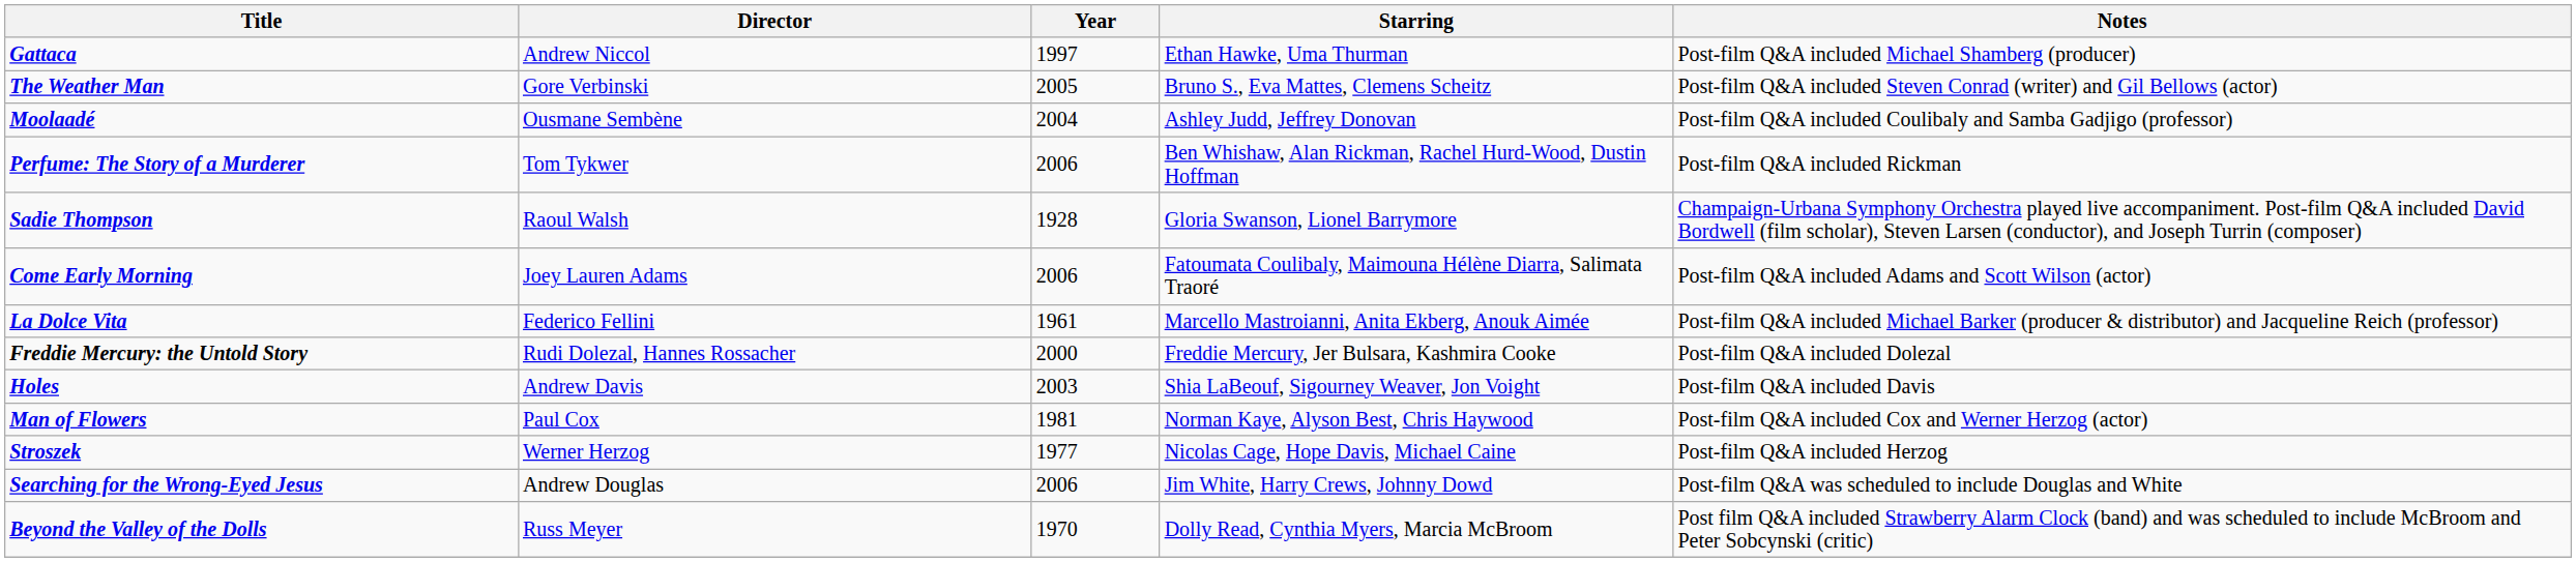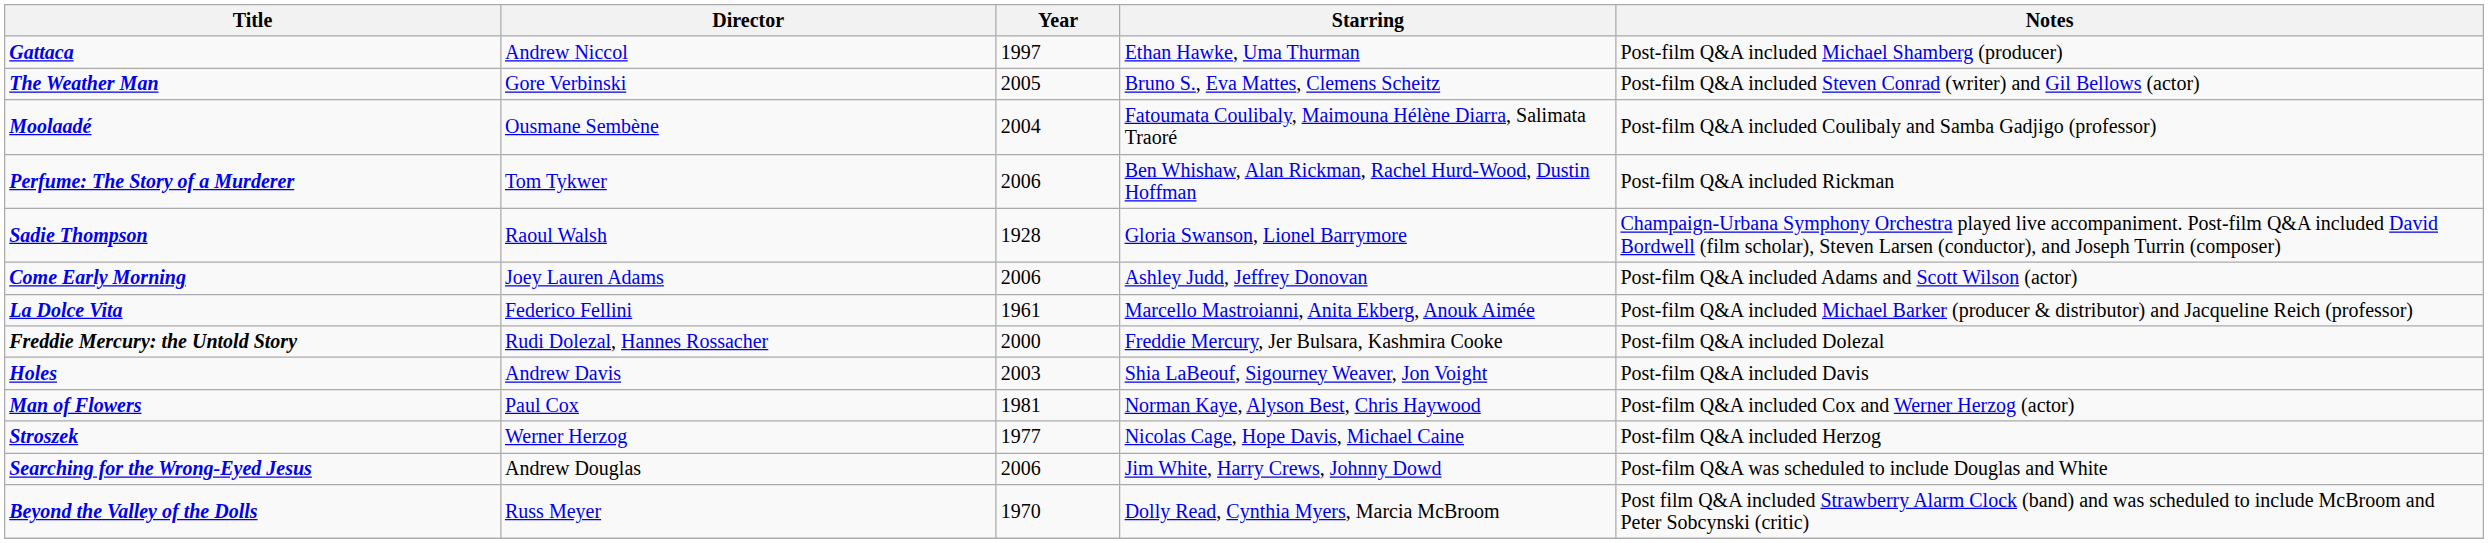 <table class="wikitable sortable" style="width:100%;">
 <tr>
 <th style="width:20%;">Title</th>
 <th style="width:20%;">Director</th>
 <th style="width:5%;">Year</th>
 <th style="width:20%;">Starring</th>
 <th style="width:35%;">Notes</th>
 </tr>
 <tr>
 <td><strong><em><a href='#'>Gattaca</a></em></strong></td>
 <td><a href='#'>Andrew Niccol</a></td>
 <td>1997</td>
 <td><a href='#'>Ethan Hawke</a>, <a href='#'>Uma Thurman</a></td>
 <td>Post-film Q&A included <a href='#'>Michael Shamberg</a> (producer)</td>
 </tr>
 <tr>
 <td><strong><em><a href='#'>The Weather Man</a></em></strong></td>
 <td><a href='#'>Gore Verbinski</a></td>
 <td>2005</td>
 <td><a href='#'>Bruno S.</a>, <a href='#'>Eva Mattes</a>, <a href='#'>Clemens Scheitz</a></td>
 <td>Post-film Q&A included <a href='#'>Steven Conrad</a> (writer) and <a href='#'>Gil Bellows</a> (actor)</td>
 </tr>
 <tr>
 <td><strong><em><a href='#'>Moolaadé</a></em></strong></td>
 <td><a href='#'>Ousmane Sembène</a></td>
 <td>2004</td>
-<td><a href='#'>Ashley Judd</a>, <a href='#'>Jeffrey Donovan</a></td>
+<td><a href='#'>Fatoumata Coulibaly</a>, <a href='#'>Maimouna Hélène Diarra</a>, Salimata Traoré</td>
 <td>Post-film Q&A included Coulibaly and Samba Gadjigo (professor)</td>
 </tr>
 <tr>
 <td><strong><em><a href='#'>Perfume: The Story of a Murderer</a></em></strong></td>
 <td><a href='#'>Tom Tykwer</a></td>
 <td>2006</td>
 <td><a href='#'>Ben Whishaw</a>, <a href='#'>Alan Rickman</a>, <a href='#'>Rachel Hurd-Wood</a>, <a href='#'>Dustin Hoffman</a></td>
 <td>Post-film Q&A included Rickman</td>
 </tr>
 <tr>
 <td><strong><em><a href='#'>Sadie Thompson</a></em></strong></td>
 <td><a href='#'>Raoul Walsh</a></td>
 <td>1928</td>
 <td><a href='#'>Gloria Swanson</a>, <a href='#'>Lionel Barrymore</a></td>
 <td><a href='#'>Champaign-Urbana Symphony Orchestra</a> played live accompaniment. Post-film Q&A included <a href='#'>David Bordwell</a> (film scholar), Steven Larsen (conductor), and Joseph Turrin (composer)</td>
 </tr>
 <tr>
 <td><strong><em><a href='#'>Come Early Morning</a></em></strong></td>
 <td><a href='#'>Joey Lauren Adams</a></td>
 <td>2006</td>
-<td><a href='#'>Fatoumata Coulibaly</a>, <a href='#'>Maimouna Hélène Diarra</a>, Salimata Traoré</td>
+<td><a href='#'>Ashley Judd</a>, <a href='#'>Jeffrey Donovan</a></td>
 <td>Post-film Q&A included Adams and <a href='#'>Scott Wilson</a> (actor)</td>
 </tr>
 <tr>
 <td><strong><em><a href='#'>La Dolce Vita</a></em></strong></td>
 <td><a href='#'>Federico Fellini</a></td>
 <td>1961</td>
 <td><a href='#'>Marcello Mastroianni</a>, <a href='#'>Anita Ekberg</a>, <a href='#'>Anouk Aimée</a></td>
 <td>Post-film Q&A included <a href='#'>Michael Barker</a> (producer & distributor) and Jacqueline Reich (professor)</td>
 </tr>
 <tr>
 <td><strong><em>Freddie Mercury: the Untold Story</em></strong></td>
 <td><a href='#'>Rudi Dolezal</a>, <a href='#'>Hannes Rossacher</a></td>
 <td>2000</td>
 <td><a href='#'>Freddie Mercury</a>, Jer Bulsara, Kashmira Cooke</td>
 <td>Post-film Q&A included Dolezal</td>
 </tr>
 <tr>
 <td><strong><em><a href='#'>Holes</a></em></strong></td>
 <td><a href='#'>Andrew Davis</a></td>
 <td>2003</td>
 <td><a href='#'>Shia LaBeouf</a>, <a href='#'>Sigourney Weaver</a>, <a href='#'>Jon Voight</a></td>
 <td>Post-film Q&A included Davis</td>
 </tr>
 <tr>
 <td><strong><em><a href='#'>Man of Flowers</a></em></strong></td>
 <td><a href='#'>Paul Cox</a></td>
 <td>1981</td>
 <td><a href='#'>Norman Kaye</a>, <a href='#'>Alyson Best</a>, <a href='#'>Chris Haywood</a></td>
 <td>Post-film Q&A included Cox and <a href='#'>Werner Herzog</a> (actor)</td>
 </tr>
 <tr>
 <td><strong><em><a href='#'>Stroszek</a></em></strong></td>
 <td><a href='#'>Werner Herzog</a></td>
 <td>1977</td>
 <td><a href='#'>Nicolas Cage</a>, <a href='#'>Hope Davis</a>, <a href='#'>Michael Caine</a></td>
 <td>Post-film Q&A included Herzog</td>
 </tr>
 <tr>
 <td><strong><em><a href='#'>Searching for the Wrong-Eyed Jesus</a></em></strong></td>
 <td>Andrew Douglas</td>
 <td>2006</td>
 <td><a href='#'>Jim White</a>, <a href='#'>Harry Crews</a>, <a href='#'>Johnny Dowd</a></td>
 <td>Post-film Q&A was scheduled to include Douglas and White</td>
 </tr>
 <tr>
 <td><strong><em><a href='#'>Beyond the Valley of the Dolls</a></em></strong></td>
 <td><a href='#'>Russ Meyer</a></td>
 <td>1970</td>
 <td><a href='#'>Dolly Read</a>, <a href='#'>Cynthia Myers</a>, Marcia McBroom</td>
 <td>Post film Q&A included <a href='#'>Strawberry Alarm Clock</a> (band) and was scheduled to include McBroom and Peter Sobcynski (critic)</td>
 </tr>
 <tr>
 </tr>
 </table>
